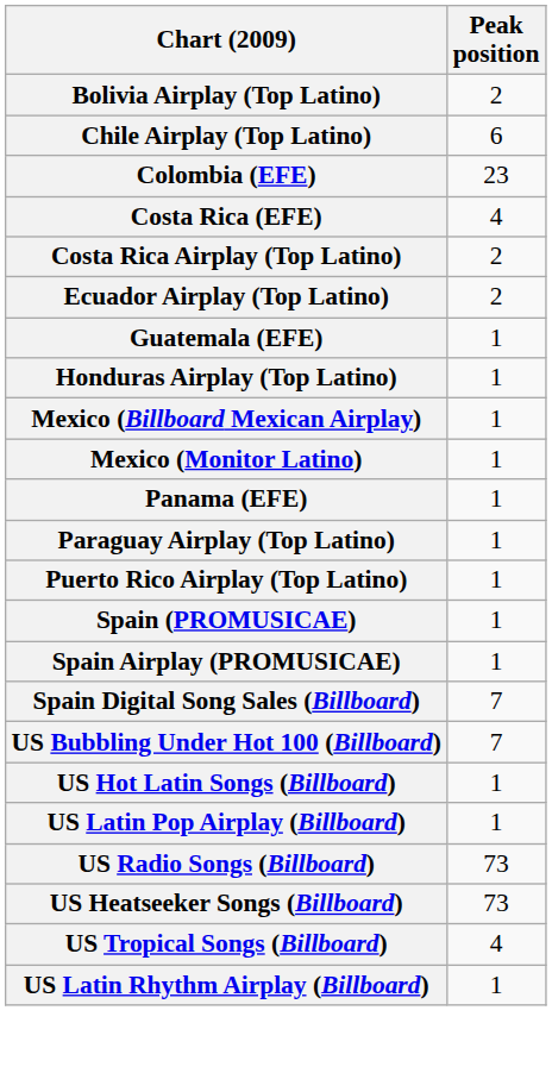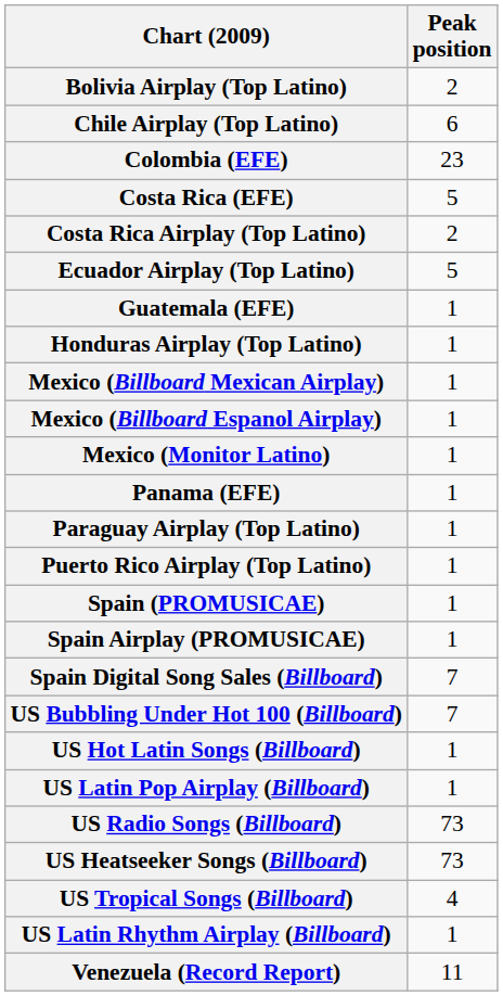 <table class="wikitable sortable plainrowheaders" style="text-align:center">
 <tr>
 <th align="left">Chart (2009)</th>
 <th align="left">Peak<br>position</th>
 </tr>
 <tr>
 <th scope="row">Bolivia Airplay (Top Latino)</th>
 <td>2</td>
 </tr>
 <tr>
 <th scope="row">Chile Airplay (Top Latino)</th>
 <td>6</td>
 </tr>
 <tr>
 <th scope="row">Colombia (<a href='#'>EFE</a>)</th>
 <td align="center">23</td>
 </tr>
 <tr>
 <th scope="row">Costa Rica (EFE)</th>
-<td align="center">4</td>
+<td align="center">5</td>
 </tr>
 <tr>
 <th scope="row">Costa Rica Airplay (Top Latino)</th>
 <td>2</td>
 </tr>
 <tr>
 <th scope="row">Ecuador Airplay (Top Latino)</th>
-<td>2</td>
+<td>5</td>
 </tr>
 <tr>
 <th scope="row">Guatemala (EFE)</th>
 <td align="center">1</td>
 </tr>
 <tr>
 <th scope="row">Honduras Airplay (Top Latino)</th>
 <td>1</td>
 </tr>
 <tr>
 <th scope="row">Mexico (<a href='#'><em>Billboard</em> Mexican Airplay</a>)</th>
+<td align="center">1</td>
+</tr>
+<tr>
+<th scope="row">Mexico (<a href='#'><em>Billboard</em> Espanol Airplay</a>)</th>
 <td align="center">1</td>
 </tr>
 <tr>
 <th scope="row">Mexico (<a href='#'>Monitor Latino</a>)</th>
 <td align="center">1</td>
 </tr>
 <tr>
 <th scope="row">Panama (EFE)</th>
 <td align="center">1</td>
 </tr>
 <tr>
 <th scope="row">Paraguay Airplay (Top Latino)</th>
 <td>1</td>
 </tr>
 <tr>
 <th scope="row">Puerto Rico Airplay (Top Latino)</th>
 <td>1</td>
 </tr>
 <tr>
 <th scope="row">Spain (<a href='#'>PROMUSICAE</a>)</th>
 <td align="center">1</td>
 </tr>
 <tr>
 <th scope="row">Spain Airplay (PROMUSICAE)</th>
 <td align="center">1</td>
 </tr>
 <tr>
 <th scope="row">Spain Digital Song Sales (<em><a href='#'>Billboard</a></em>)</th>
 <td align="center">7</td>
 </tr>
 <tr>
 <th scope="row">US <a href='#'>Bubbling Under Hot 100</a> (<em><a href='#'>Billboard</a></em>)</th>
 <td align="center">7</td>
 </tr>
 <tr>
 <th scope="row">US <a href='#'>Hot Latin Songs</a> (<em><a href='#'>Billboard</a></em>)</th>
 <td align="center">1</td>
 </tr>
 <tr>
 <th scope="row">US <a href='#'>Latin Pop Airplay</a> (<em><a href='#'>Billboard</a></em>)</th>
 <td align="center">1</td>
 </tr>
 <tr>
 <th scope="row">US <a href='#'>Radio Songs</a> (<em><a href='#'>Billboard</a></em>)</th>
 <td style="text-align:center;">73</td>
 </tr>
 <tr>
 <th scope="row">US Heatseeker Songs (<em><a href='#'>Billboard</a></em>)</th>
 <td align="center">73</td>
 </tr>
 <tr>
 <th scope="row">US <a href='#'>Tropical Songs</a> (<em><a href='#'>Billboard</a></em>)</th>
 <td align="center">4</td>
 </tr>
 <tr>
 <th scope="row">US <a href='#'>Latin Rhythm Airplay</a> (<em><a href='#'>Billboard</a></em>)</th>
 <td align="center">1</td>
 </tr>
+<tr>
+<th scope="row">Venezuela (<a href='#'>Record Report</a>)</th>
+<td align="center">11</td>
+</tr>
 </table>
